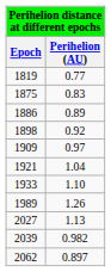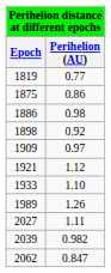 <table class=wikitable style="text-align:center; font-size:11px; float:right; margin:2px">
 <tr bgcolor= style="font-size: smaller;">
 <td colspan="8" style="text-align:center;"><strong>Perihelion distance<br>at different epochs</strong></td>
 </tr>
 <tr>
 <th><a href='#'>Epoch</a></th>
 <th><a href='#'>Perihelion</a><br>(<a href='#'>AU</a>)</th>
 </tr>
 <tr>
 <td>1819</td>
 <td>0.77</td>
 </tr>
 <tr>
 <td>1875</td>
-<td>0.83</td>
+<td>0.86</td>
 </tr>
 <tr>
 <td>1886</td>
-<td>0.89</td>
+<td>0.98</td>
 </tr>
 <tr>
 <td>1898</td>
 <td>0.92</td>
 </tr>
 <tr>
 <td>1909</td>
 <td>0.97</td>
 </tr>
 <tr>
 <td>1921</td>
-<td>1.04</td>
+<td>1.12</td>
 </tr>
 <tr>
 <td>1933</td>
 <td>1.10</td>
 </tr>
 <tr>
 <td>1989</td>
 <td>1.26</td>
 </tr>
 <tr>
 <td>2027</td>
-<td>1.13</td>
+<td>1.11</td>
 </tr>
 <tr>
 <td>2039</td>
 <td>0.982</td>
 </tr>
 <tr>
 <td>2062</td>
-<td>0.897</td>
+<td>0.847</td>
 </tr>
 </table>
